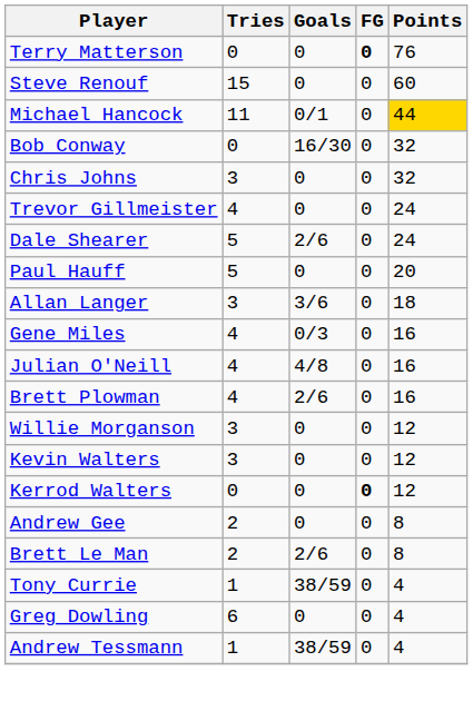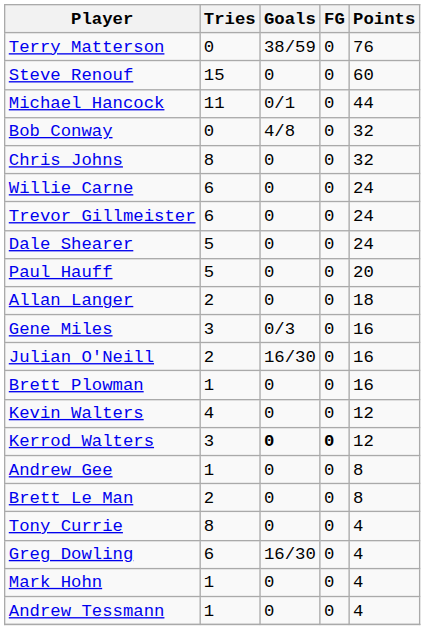 <table class="wikitable">
 <tr>
 <th>Player</th>
 <th>Tries</th>
 <th>Goals</th>
 <th>FG</th>
 <th>Points</th>
 </tr>
 <tr>
 <td><a href='#'>Terry Matterson</a></td>
 <td>0</td>
+<td>38/59</td>
 <td>0</td>
-<td><strong>0</strong></td>
 <td>76</td>
 </tr>
 <tr>
 <td><a href='#'>Steve Renouf</a></td>
 <td>15</td>
 <td>0</td>
 <td>0</td>
 <td>60</td>
 </tr>
 <tr>
 <td><a href='#'>Michael Hancock</a></td>
 <td>11</td>
 <td>0/1</td>
 <td>0</td>
-<td style="background: gold;">44</td>
+<td>44</td>
 </tr>
 <tr>
 <td><a href='#'>Bob Conway</a></td>
 <td>0</td>
-<td>16/30</td>
+<td>4/8</td>
 <td>0</td>
 <td>32</td>
 </tr>
 <tr>
 <td><a href='#'>Chris Johns</a></td>
-<td>3</td>
+<td>8</td>
 <td>0</td>
 <td>0</td>
 <td>32</td>
 </tr>
 <tr>
+<td><a href='#'>Willie Carne</a></td>
+<td>6</td>
+<td>0</td>
+<td>0</td>
+<td>24</td>
+</tr>
+<tr>
 <td><a href='#'>Trevor Gillmeister</a></td>
-<td>4</td>
+<td>6</td>
 <td>0</td>
 <td>0</td>
 <td>24</td>
 </tr>
 <tr>
 <td><a href='#'>Dale Shearer</a></td>
 <td>5</td>
-<td>2/6</td>
+<td>0</td>
 <td>0</td>
 <td>24</td>
 </tr>
 <tr>
 <td><a href='#'>Paul Hauff</a></td>
 <td>5</td>
 <td>0</td>
 <td>0</td>
 <td>20</td>
 </tr>
 <tr>
 <td><a href='#'>Allan Langer</a></td>
-<td>3</td>
-<td>3/6</td>
+<td>2</td>
+<td>0</td>
 <td>0</td>
 <td>18</td>
 </tr>
 <tr>
 <td><a href='#'>Gene Miles</a></td>
-<td>4</td>
+<td>3</td>
 <td>0/3</td>
 <td>0</td>
 <td>16</td>
 </tr>
 <tr>
 <td><a href='#'>Julian O'Neill</a></td>
-<td>4</td>
-<td>4/8</td>
+<td>2</td>
+<td>16/30</td>
 <td>0</td>
 <td>16</td>
 </tr>
 <tr>
 <td><a href='#'>Brett Plowman</a></td>
-<td>4</td>
-<td>2/6</td>
+<td>1</td>
+<td>0</td>
 <td>0</td>
 <td>16</td>
 </tr>
 <tr>
-<td><a href='#'>Willie Morganson</a></td>
-<td>3</td>
-<td>0</td>
-<td>0</td>
-<td>12</td>
-</tr>
-<tr>
 <td><a href='#'>Kevin Walters</a></td>
-<td>3</td>
+<td>4</td>
 <td>0</td>
 <td>0</td>
 <td>12</td>
 </tr>
 <tr>
 <td><a href='#'>Kerrod Walters</a></td>
-<td>0</td>
-<td>0</td>
+<td>3</td>
+<td><strong>0</strong></td>
 <td><strong>0</strong></td>
 <td>12</td>
 </tr>
 <tr>
 <td><a href='#'>Andrew Gee</a></td>
-<td>2</td>
+<td>1</td>
 <td>0</td>
 <td>0</td>
 <td>8</td>
 </tr>
 <tr>
 <td><a href='#'>Brett Le Man</a></td>
 <td>2</td>
-<td>2/6</td>
+<td>0</td>
 <td>0</td>
 <td>8</td>
 </tr>
 <tr>
 <td><a href='#'>Tony Currie</a></td>
-<td>1</td>
-<td>38/59</td>
+<td>8</td>
+<td>0</td>
 <td>0</td>
 <td>4</td>
 </tr>
 <tr>
 <td><a href='#'>Greg Dowling</a></td>
 <td>6</td>
+<td>16/30</td>
+<td>0</td>
+<td>4</td>
+</tr>
+<tr>
+<td><a href='#'>Mark Hohn</a></td>
+<td>1</td>
 <td>0</td>
 <td>0</td>
 <td>4</td>
 </tr>
 <tr>
 <td><a href='#'>Andrew Tessmann</a></td>
 <td>1</td>
-<td>38/59</td>
+<td>0</td>
 <td>0</td>
 <td>4</td>
 </tr>
 <tr>
 </tr>
 </table>
